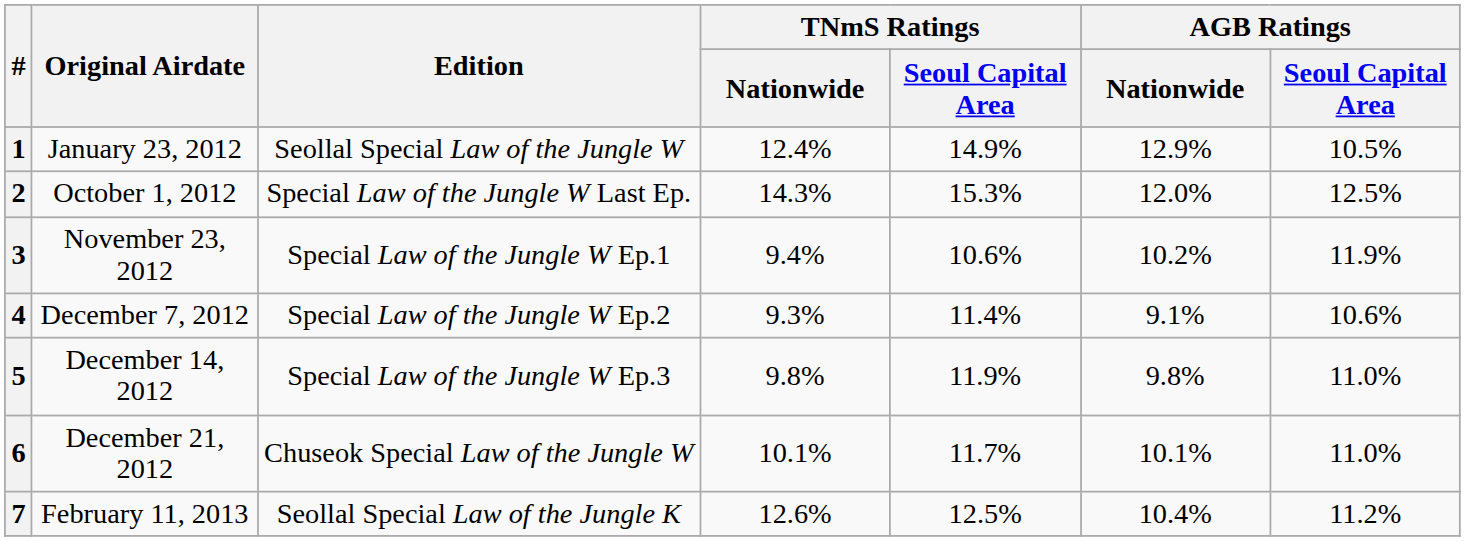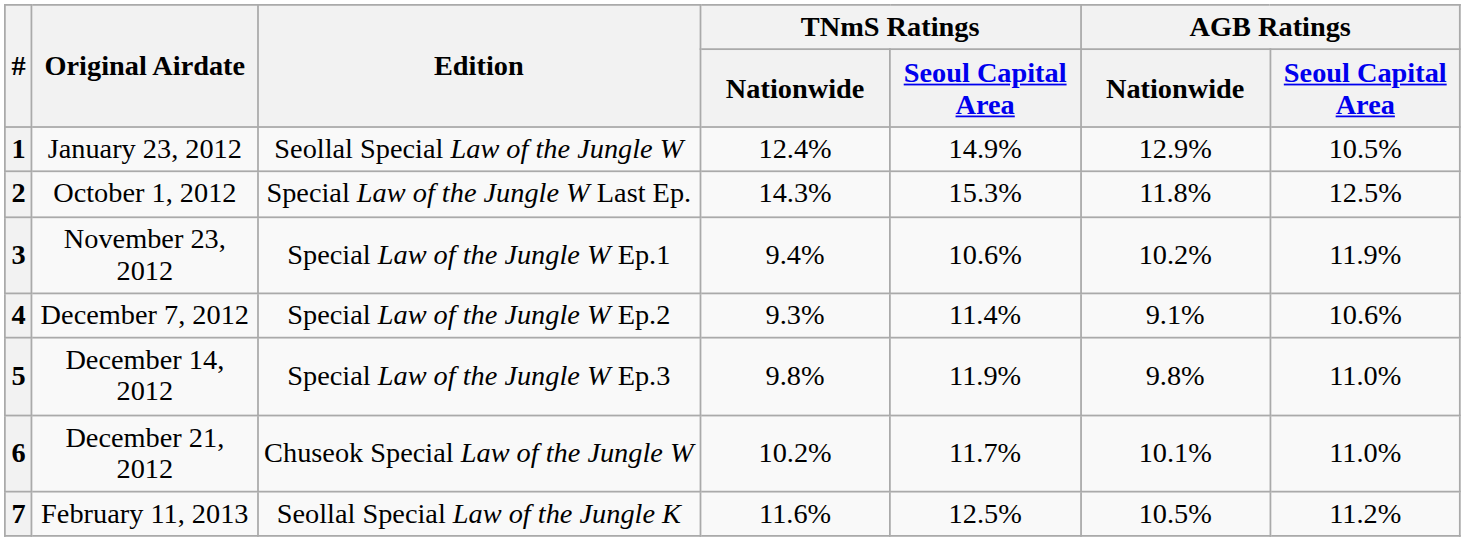 <table class=wikitable style="text-align:center">
 <tr>
 <th rowspan="2">#</th>
 <th rowspan="2" width=120>Original Airdate</th>
 <th rowspan="2">Edition</th>
 <th colspan="2">TNmS Ratings</th>
 <th colspan="2">AGB Ratings</th>
 </tr>
 <tr>
 <th width=100>Nationwide</th>
 <th width=100><a href='#'>Seoul Capital Area</a></th>
 <th width=100>Nationwide</th>
 <th width=100><a href='#'>Seoul Capital Area</a></th>
 </tr>
 <tr>
 <th>1</th>
 <td>January 23, 2012</td>
 <td>Seollal Special <em>Law of the Jungle W</em></td>
 <td>12.4%</td>
 <td>14.9%</td>
 <td>12.9%</td>
 <td>10.5%</td>
 </tr>
 <tr>
 <th>2</th>
 <td>October 1, 2012</td>
 <td>Special <em>Law of the Jungle W</em> Last Ep.</td>
 <td>14.3%</td>
 <td>15.3%</td>
-<td>12.0%</td>
+<td>11.8%</td>
 <td>12.5%</td>
 </tr>
 <tr>
 <th>3</th>
 <td>November 23, 2012</td>
 <td>Special <em>Law of the Jungle W</em> Ep.1</td>
 <td>9.4%</td>
 <td>10.6%</td>
 <td>10.2%</td>
 <td>11.9%</td>
 </tr>
 <tr>
 <th>4</th>
 <td>December 7, 2012</td>
 <td>Special <em>Law of the Jungle W</em> Ep.2</td>
 <td>9.3%</td>
 <td>11.4%</td>
 <td>9.1%</td>
 <td>10.6%</td>
 </tr>
 <tr>
 <th>5</th>
 <td>December 14, 2012</td>
 <td>Special <em>Law of the Jungle W</em> Ep.3</td>
 <td>9.8%</td>
 <td>11.9%</td>
 <td>9.8%</td>
 <td>11.0%</td>
 </tr>
 <tr>
 <th>6</th>
 <td>December 21, 2012</td>
 <td>Chuseok Special <em>Law of the Jungle W</em></td>
-<td>10.1%</td>
+<td>10.2%</td>
 <td>11.7%</td>
 <td>10.1%</td>
 <td>11.0%</td>
 </tr>
 <tr>
 <th>7</th>
 <td>February 11, 2013</td>
 <td>Seollal Special <em>Law of the Jungle K</em></td>
-<td>12.6%</td>
+<td>11.6%</td>
 <td>12.5%</td>
-<td>10.4%</td>
+<td>10.5%</td>
 <td>11.2%</td>
 </tr>
 </table>
